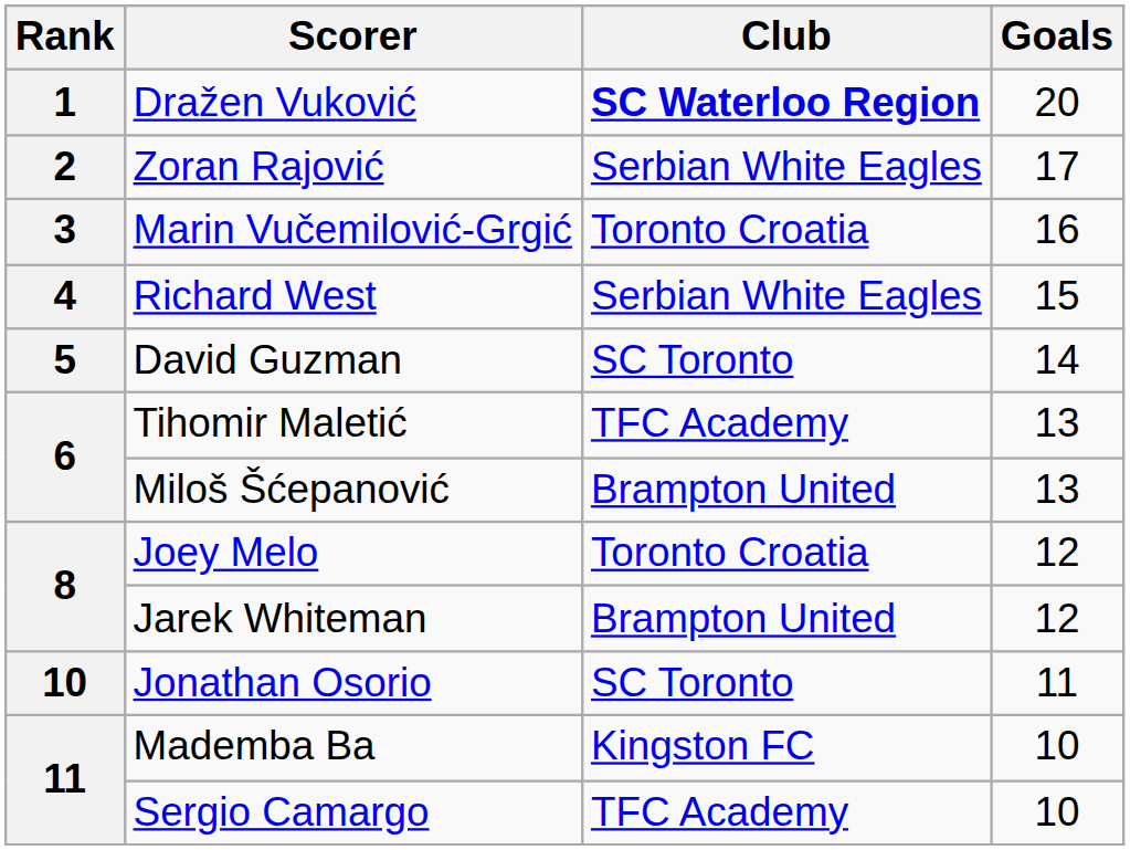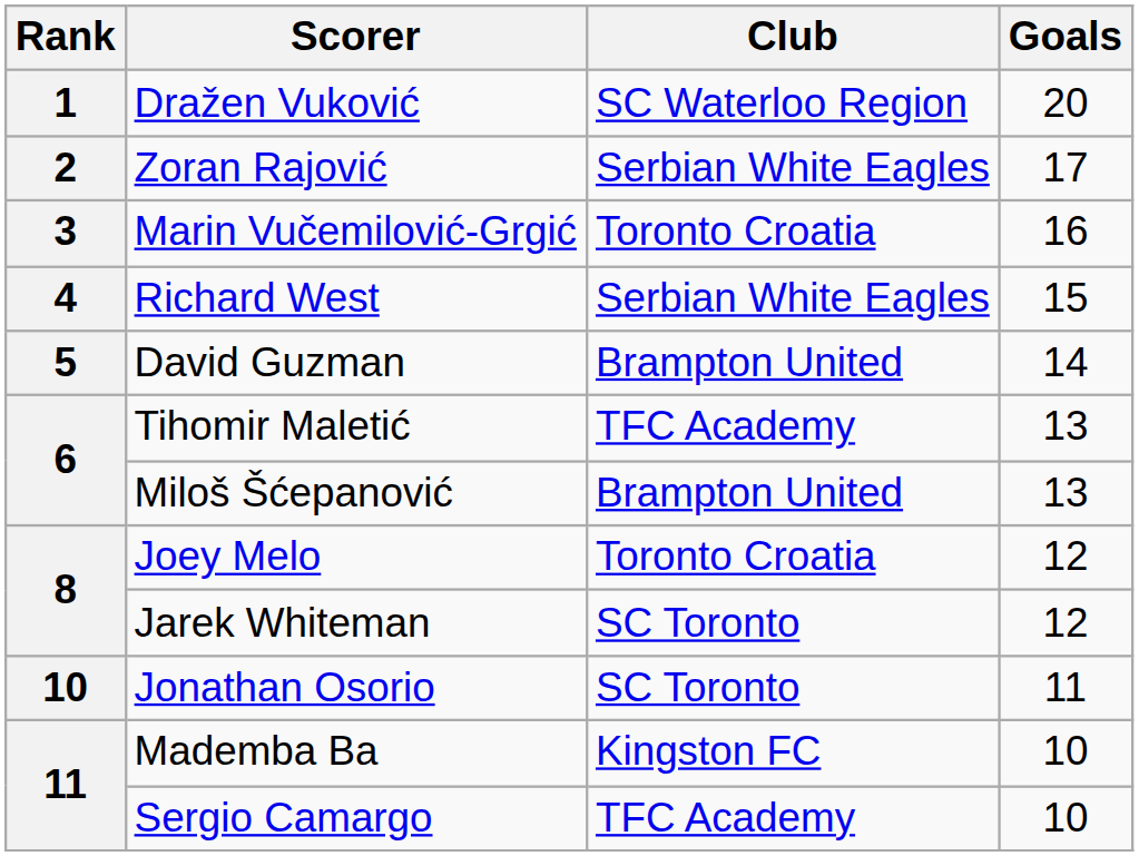 <table class="wikitable" style="text-align:center">
 <tr>
 <th>Rank</th>
 <th>Scorer</th>
 <th>Club</th>
 <th>Goals</th>
 </tr>
 <tr>
 <th rowspan="1">1</th>
 <td align="left"> <a href='#'>Dražen Vuković</a></td>
-<td align="left"><strong><a href='#'>SC Waterloo Region</a></strong></td>
+<td align="left"><a href='#'>SC Waterloo Region</a></td>
 <td>20</td>
 </tr>
 <tr>
 <th rowspan="1">2</th>
 <td align="left"> <a href='#'>Zoran Rajović</a></td>
 <td align="left"><a href='#'>Serbian White Eagles</a></td>
 <td>17</td>
 </tr>
 <tr>
 <th rowspan="1">3</th>
 <td align="left"> <a href='#'>Marin Vučemilović-Grgić</a></td>
 <td align="left"><a href='#'>Toronto Croatia</a></td>
 <td>16</td>
 </tr>
 <tr>
 <th rowspan="1">4</th>
 <td align="left"> <a href='#'>Richard West</a></td>
 <td align="left"><a href='#'>Serbian White Eagles</a></td>
 <td>15</td>
 </tr>
 <tr>
 <th rowspan="1">5</th>
 <td align="left"> David Guzman</td>
-<td align="left"><a href='#'>SC Toronto</a></td>
+<td align="left"><a href='#'>Brampton United</a></td>
 <td>14</td>
 </tr>
 <tr>
 <th rowspan="2">6</th>
 <td align="left"> Tihomir Maletić</td>
 <td align="left"><a href='#'>TFC Academy</a></td>
 <td>13</td>
 </tr>
 <tr>
 <td align="left"> Miloš Šćepanović </td>
 <td align="left"><a href='#'>Brampton United</a></td>
 <td>13</td>
 </tr>
 <tr>
 <th rowspan="2">8</th>
 <td align="left"> <a href='#'>Joey Melo</a></td>
 <td align="left"><a href='#'>Toronto Croatia</a></td>
 <td>12</td>
 </tr>
 <tr>
 <td align="left"> Jarek Whiteman</td>
-<td align="left"><a href='#'>Brampton United</a></td>
+<td align="left"><a href='#'>SC Toronto</a></td>
 <td>12</td>
 </tr>
 <tr>
 <th rowspan="1">10</th>
 <td align="left"> <a href='#'>Jonathan Osorio</a></td>
 <td align="left"><a href='#'>SC Toronto</a></td>
 <td>11</td>
 </tr>
 <tr>
 <th rowspan="2">11</th>
 <td align="left"> Mademba Ba </td>
 <td align="left"><a href='#'>Kingston FC</a></td>
 <td>10</td>
 </tr>
 <tr>
 <td align="left"> <a href='#'>Sergio Camargo</a></td>
 <td align="left"><a href='#'>TFC Academy</a></td>
 <td>10</td>
 </tr>
 <tr>
 </tr>
 </table>
